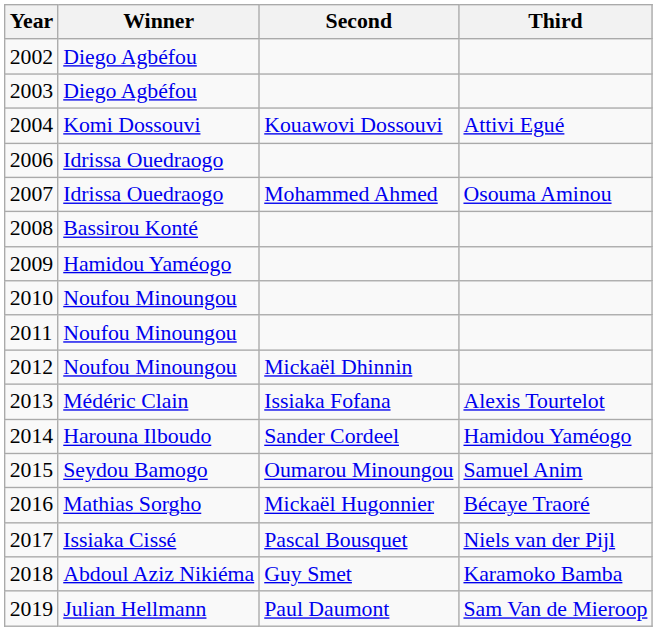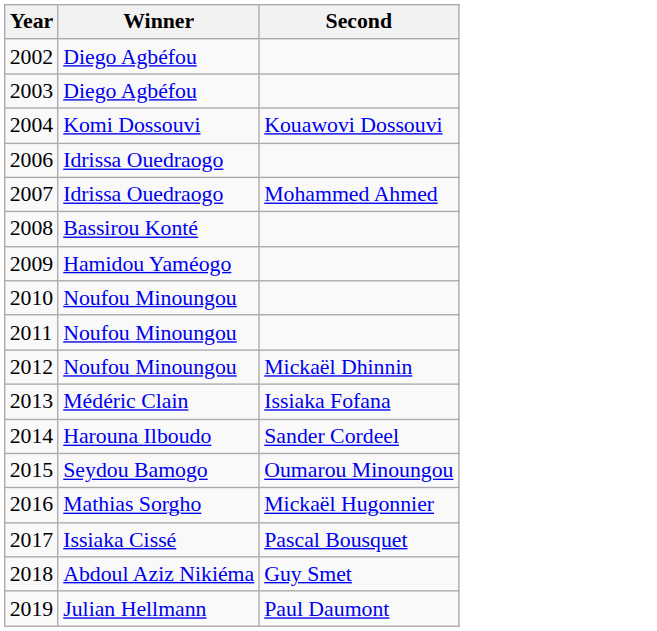 <table class=wikitable>
 <tr>
 <th>Year</th>
 <th>Winner</th>
 <th>Second</th>
-<th>Third</th>
 </tr>
 <tr>
 <td>2002</td>
 <td>  <a href='#'>Diego Agbéfou</a></td>
-<td></td>
 <td></td>
 </tr>
 <tr>
 <td>2003</td>
 <td>  <a href='#'>Diego Agbéfou</a></td>
 <td></td>
-<td></td>
 </tr>
 <tr>
 <td>2004</td>
 <td> <a href='#'>Komi Dossouvi</a></td>
 <td> <a href='#'>Kouawovi Dossouvi</a></td>
-<td> <a href='#'>Attivi Egué</a></td>
 </tr>
 <tr>
 <td>2006</td>
 <td> <a href='#'>Idrissa Ouedraogo</a></td>
-<td></td>
 <td></td>
 </tr>
 <tr>
 <td>2007</td>
 <td> <a href='#'>Idrissa Ouedraogo</a></td>
 <td> <a href='#'>Mohammed Ahmed</a></td>
-<td> <a href='#'>Osouma Aminou</a></td>
 </tr>
 <tr>
 <td>2008</td>
 <td> <a href='#'>Bassirou Konté</a></td>
-<td></td>
 <td></td>
 </tr>
 <tr>
 <td>2009</td>
 <td> <a href='#'>Hamidou Yaméogo</a></td>
 <td></td>
-<td></td>
 </tr>
 <tr>
 <td>2010</td>
 <td> <a href='#'>Noufou Minoungou</a></td>
-<td></td>
 <td></td>
 </tr>
 <tr>
 <td>2011</td>
 <td> <a href='#'>Noufou Minoungou</a></td>
 <td></td>
-<td></td>
 </tr>
 <tr>
 <td>2012</td>
 <td> <a href='#'>Noufou Minoungou</a></td>
 <td> <a href='#'>Mickaël Dhinnin</a></td>
-<td></td>
 </tr>
 <tr>
 <td>2013</td>
 <td> <a href='#'>Médéric Clain</a></td>
 <td> <a href='#'>Issiaka Fofana</a></td>
-<td> <a href='#'>Alexis Tourtelot</a></td>
 </tr>
 <tr>
 <td>2014</td>
 <td> <a href='#'>Harouna Ilboudo</a></td>
 <td> <a href='#'>Sander Cordeel</a></td>
-<td> <a href='#'>Hamidou Yaméogo</a></td>
 </tr>
 <tr>
 <td>2015</td>
 <td> <a href='#'>Seydou Bamogo</a></td>
 <td> <a href='#'>Oumarou Minoungou</a></td>
-<td> <a href='#'>Samuel Anim</a></td>
 </tr>
 <tr>
 <td>2016</td>
 <td> <a href='#'>Mathias Sorgho</a></td>
 <td> <a href='#'>Mickaël Hugonnier</a></td>
-<td> <a href='#'>Bécaye Traoré</a></td>
 </tr>
 <tr>
 <td>2017</td>
 <td> <a href='#'>Issiaka Cissé</a></td>
 <td> <a href='#'>Pascal Bousquet</a></td>
-<td> <a href='#'>Niels van der Pijl</a></td>
 </tr>
 <tr>
 <td>2018</td>
 <td> <a href='#'>Abdoul Aziz Nikiéma</a></td>
 <td> <a href='#'>Guy Smet</a></td>
-<td> <a href='#'>Karamoko Bamba</a></td>
 </tr>
 <tr>
 <td>2019</td>
 <td> <a href='#'>Julian Hellmann</a></td>
 <td> <a href='#'>Paul Daumont</a></td>
-<td> <a href='#'>Sam Van de Mieroop</a></td>
 </tr>
 </table>
